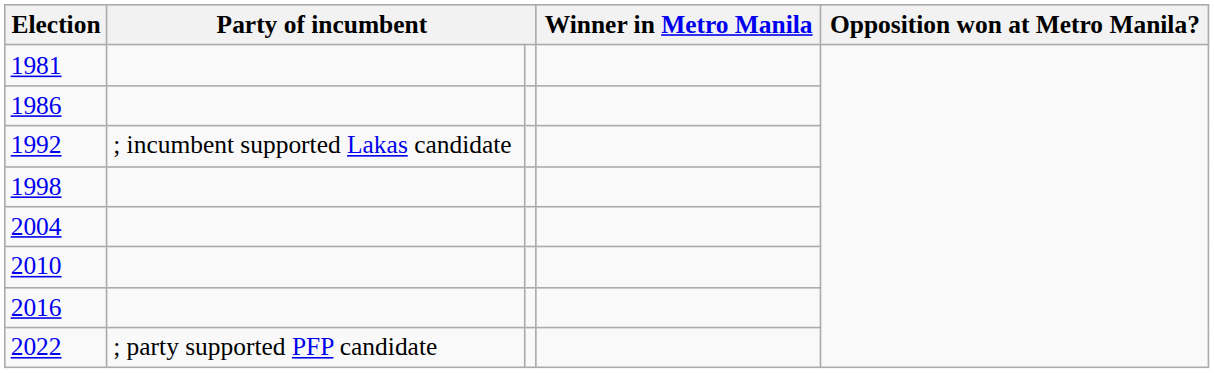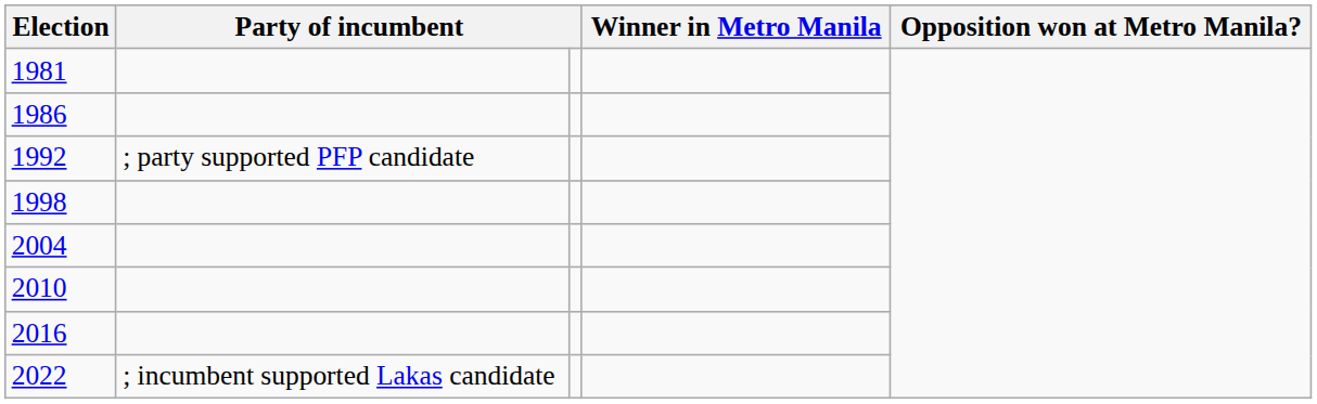 <table class="wikitable" width="60%">
 <tr>
 <th>Election</th>
 <th colspan="2">Party of incumbent</th>
 <th colspan="2">Winner in <a href='#'>Metro Manila</a></th>
 <th>Opposition won at Metro Manila?</th>
 </tr>
 <tr>
 <td><a href='#'>1981</a></td>
 <td></td>
 <td></td>
 <td></td>
 </tr>
 <tr>
 <td><a href='#'>1986</a></td>
 <td></td>
 <td></td>
 <td></td>
 </tr>
 <tr>
 <td><a href='#'>1992</a></td>
-<td>; incumbent supported <a href='#'>Lakas</a> candidate</td>
+<td>; party supported <a href='#'>PFP</a> candidate</td>
 <td></td>
 <td></td>
 </tr>
 <tr>
 <td><a href='#'>1998</a></td>
 <td></td>
 <td></td>
 <td></td>
 </tr>
 <tr>
 <td><a href='#'>2004</a></td>
 <td></td>
 <td></td>
 <td></td>
 </tr>
 <tr>
 <td><a href='#'>2010</a></td>
 <td></td>
 <td></td>
 <td></td>
 </tr>
 <tr>
 <td><a href='#'>2016</a></td>
 <td></td>
 <td></td>
 <td></td>
 </tr>
 <tr>
 <td><a href='#'>2022</a></td>
-<td>; party supported <a href='#'>PFP</a> candidate</td>
+<td>; incumbent supported <a href='#'>Lakas</a> candidate</td>
 <td></td>
 <td></td>
 </tr>
 </table>
